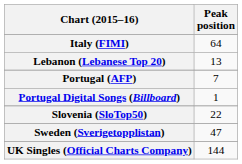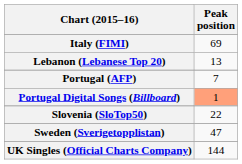 <table class="wikitable plainrowheaders sortable" style="text-align:center;">
 <tr>
 <th scope="col">Chart (2015–16)</th>
 <th scope="col">Peak<br>position</th>
 </tr>
 <tr>
 </tr>
 <tr>
 </tr>
 <tr>
 </tr>
 <tr>
 </tr>
 <tr>
 </tr>
 <tr>
 </tr>
 <tr>
 </tr>
 <tr>
 </tr>
 <tr>
 <th scope="row">Italy (<a href='#'>FIMI</a>)</th>
-<td>64</td>
+<td>69</td>
 </tr>
 <tr>
 <th scope="row">Lebanon (<a href='#'>Lebanese Top 20</a>)</th>
 <td>13</td>
 </tr>
 <tr>
 </tr>
 <tr>
 </tr>
 <tr>
 </tr>
 <tr>
 <th scope="row">Portugal (<a href='#'>AFP</a>)</th>
 <td>7</td>
 </tr>
 <tr>
 <th scope="row"><a href='#'>Portugal Digital Songs</a> (<em><a href='#'>Billboard</a></em>)</th>
-<td>1</td>
+<td style="background: lightsalmon;">1</td>
 </tr>
 <tr>
 </tr>
 <tr>
 <th scope="row">Slovenia (<a href='#'>SloTop50</a>)</th>
 <td>22</td>
 </tr>
 <tr>
 </tr>
 <tr>
 <th scope="row">Sweden (<a href='#'>Sverigetopplistan</a>)</th>
 <td>47</td>
 </tr>
 <tr>
 </tr>
 <tr>
 <th scope="row">UK Singles (<a href='#'>Official Charts Company</a>)</th>
 <td>144</td>
 </tr>
 </table>
